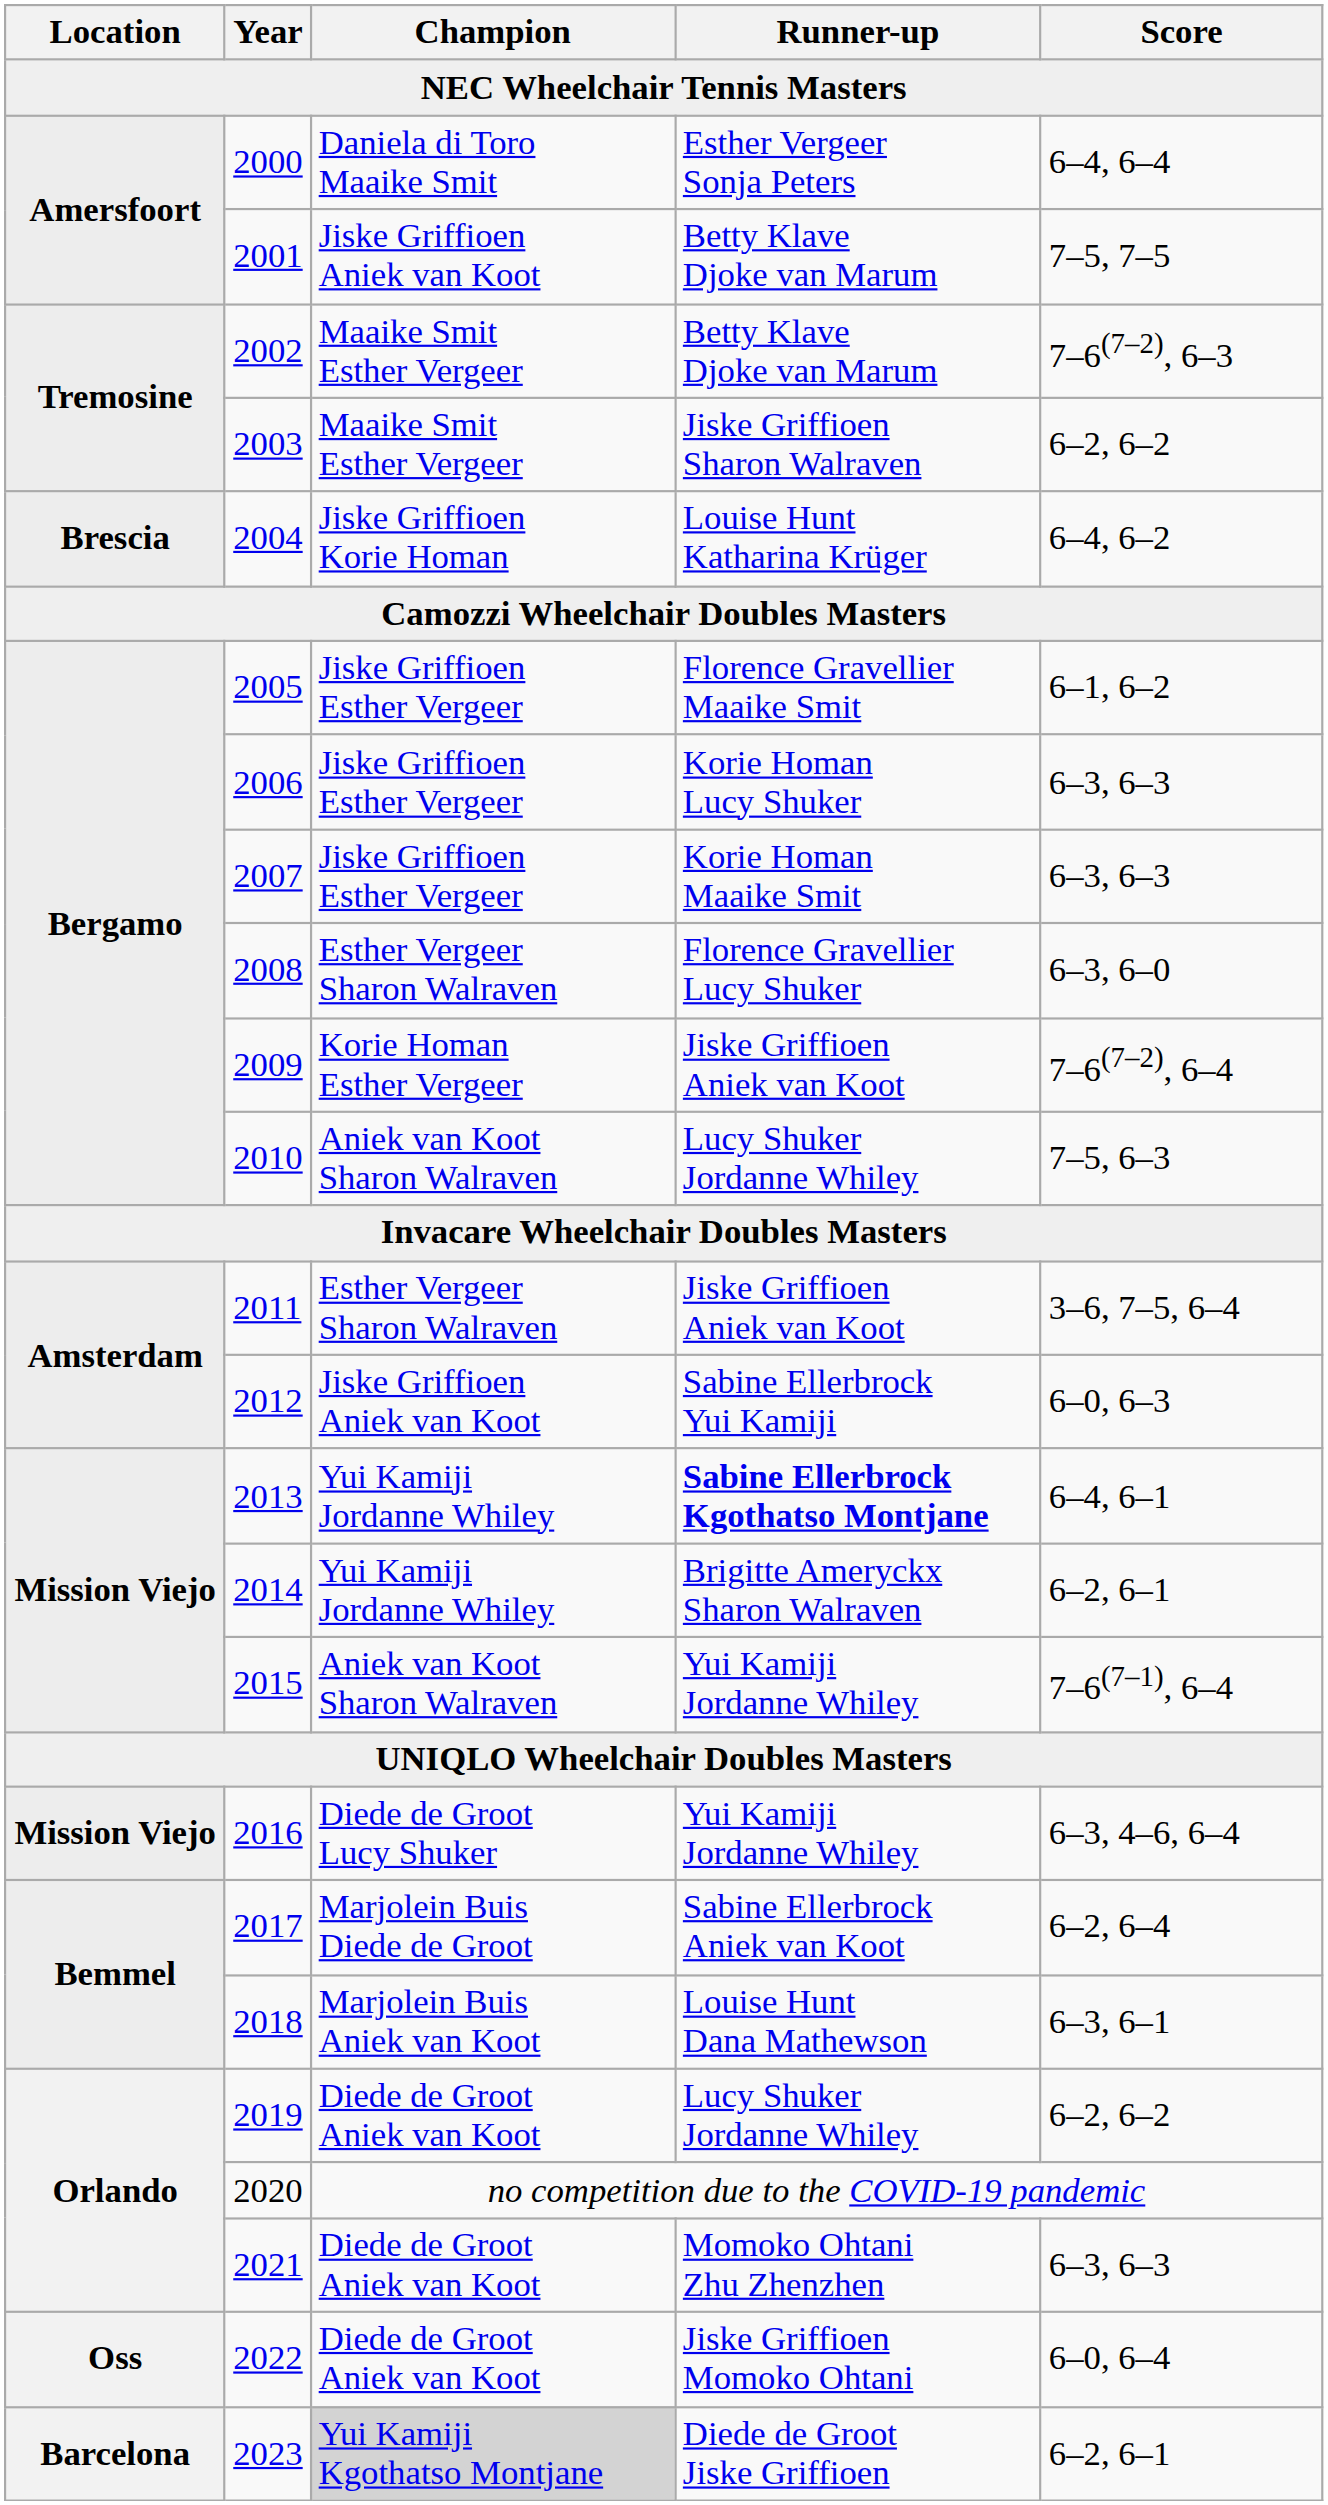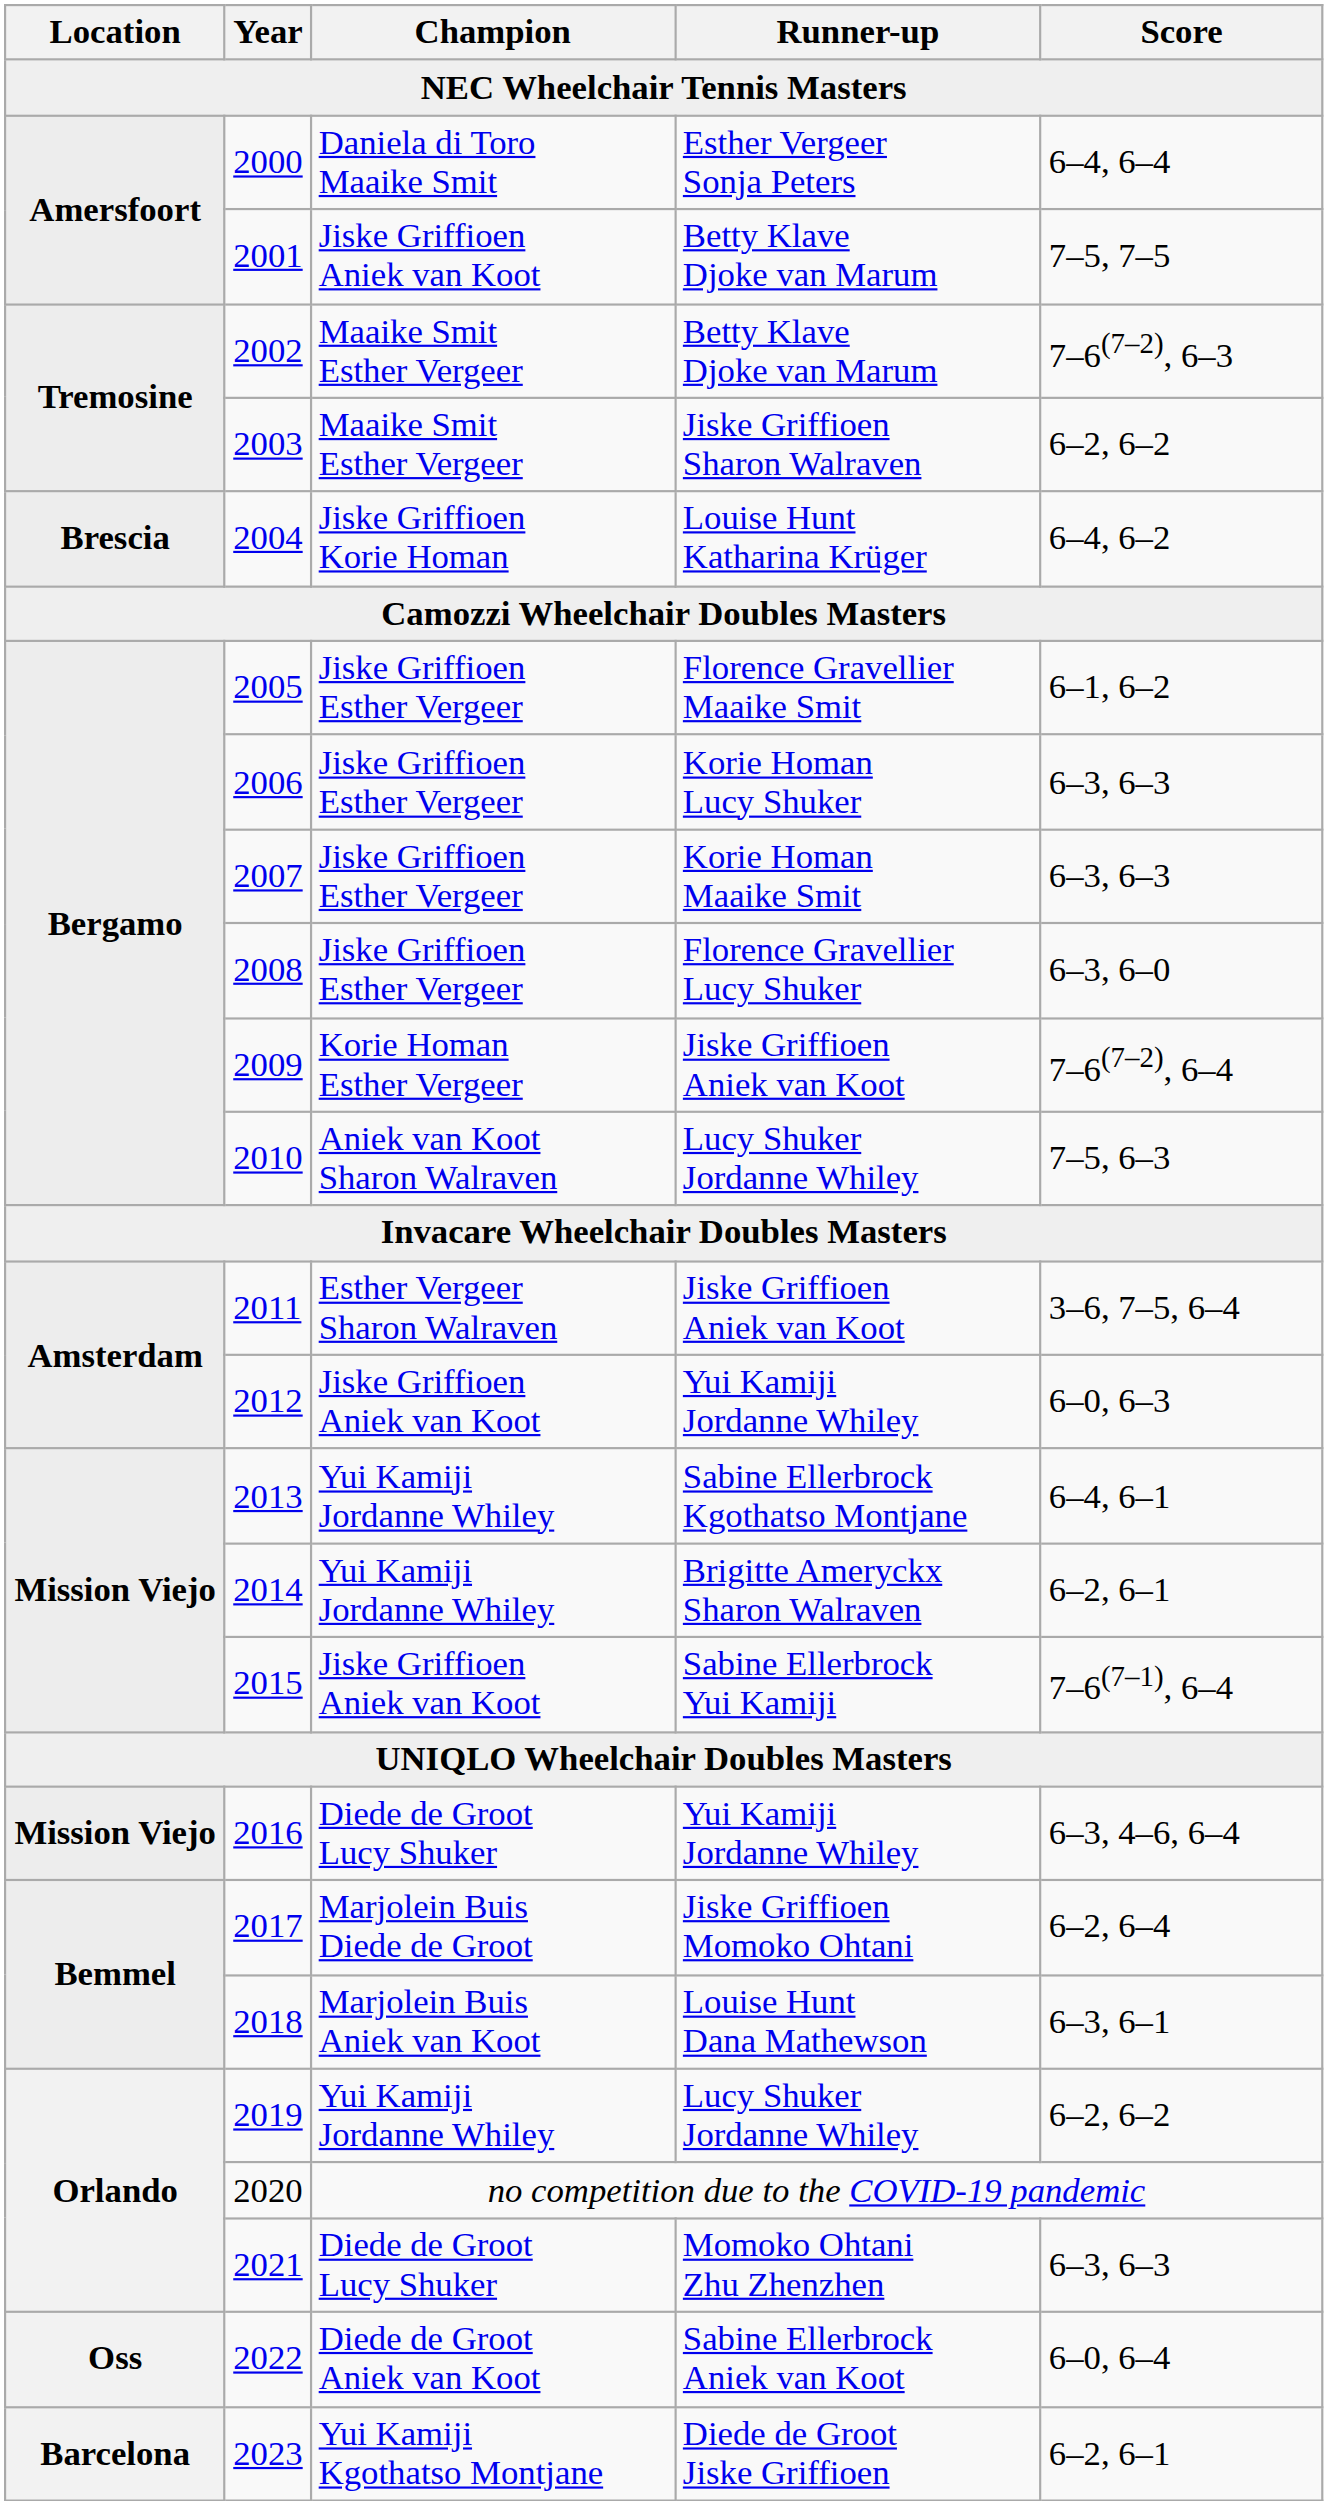 <table class="wikitable">
 <tr>
 <th style="width:100px;">Location</th>
 <th>Year</th>
 <th style="width:200px;">Champion</th>
 <th style="width:200px;">Runner-up</th>
 <th style="width:160px;">Score</th>
 </tr>
 <tr>
 <td colspan="5"  style="text-align:center; background:#efefef;"><strong>NEC Wheelchair Tennis Masters</strong></td>
 </tr>
 <tr>
 <th rowspan="2" style="text-align:center; background:#ededed;"><strong>Amersfoort</strong></th>
 <td><a href='#'>2000</a></td>
 <td> <a href='#'>Daniela di Toro</a><br> <a href='#'>Maaike Smit</a></td>
 <td> <a href='#'>Esther Vergeer</a><br> <a href='#'>Sonja Peters</a></td>
 <td>6–4, 6–4</td>
 </tr>
 <tr>
 <td><a href='#'>2001</a></td>
 <td> <a href='#'>Jiske Griffioen</a><br> <a href='#'>Aniek van Koot</a></td>
 <td> <a href='#'>Betty Klave</a><br> <a href='#'>Djoke van Marum</a></td>
 <td>7–5, 7–5</td>
 </tr>
 <tr>
 <th rowspan="2" style="text-align:center; background:#ededed;"><strong>Tremosine</strong></th>
 <td><a href='#'>2002</a></td>
 <td> <a href='#'>Maaike Smit</a><br> <a href='#'>Esther Vergeer</a></td>
 <td> <a href='#'>Betty Klave</a><br> <a href='#'>Djoke van Marum</a></td>
 <td>7–6<sup>(7–2)</sup>, 6–3</td>
 </tr>
 <tr>
 <td><a href='#'>2003</a></td>
 <td> <a href='#'>Maaike Smit</a><br> <a href='#'>Esther Vergeer</a></td>
 <td> <a href='#'>Jiske Griffioen</a><br> <a href='#'>Sharon Walraven</a></td>
 <td>6–2, 6–2</td>
 </tr>
 <tr>
 <th style="text-align:center; background:#ededed;"><strong>Brescia</strong></th>
 <td><a href='#'>2004</a></td>
 <td> <a href='#'>Jiske Griffioen</a><br> <a href='#'>Korie Homan</a></td>
 <td> <a href='#'>Louise Hunt</a><br> <a href='#'>Katharina Krüger</a></td>
 <td>6–4, 6–2</td>
 </tr>
 <tr>
 <td colspan="5"  style="text-align:center; background:#efefef;"><strong>Camozzi Wheelchair Doubles Masters</strong></td>
 </tr>
 <tr>
 <th rowspan="6" style="text-align:center; background:#ededed;"><strong>Bergamo</strong></th>
 <td><a href='#'>2005</a></td>
 <td> <a href='#'>Jiske Griffioen</a><br> <a href='#'>Esther Vergeer</a></td>
 <td> <a href='#'>Florence Gravellier</a><br> <a href='#'>Maaike Smit</a></td>
 <td>6–1, 6–2</td>
 </tr>
 <tr>
 <td><a href='#'>2006</a></td>
 <td> <a href='#'>Jiske Griffioen</a><br> <a href='#'>Esther Vergeer</a></td>
 <td> <a href='#'>Korie Homan</a><br> <a href='#'>Lucy Shuker</a></td>
 <td>6–3, 6–3</td>
 </tr>
 <tr>
 <td><a href='#'>2007</a></td>
 <td> <a href='#'>Jiske Griffioen</a><br> <a href='#'>Esther Vergeer</a></td>
 <td> <a href='#'>Korie Homan</a><br> <a href='#'>Maaike Smit</a></td>
 <td>6–3, 6–3</td>
 </tr>
 <tr>
 <td><a href='#'>2008</a></td>
-<td> <a href='#'>Esther Vergeer</a><br> <a href='#'>Sharon Walraven</a></td>
+<td> <a href='#'>Jiske Griffioen</a><br> <a href='#'>Esther Vergeer</a></td>
 <td> <a href='#'>Florence Gravellier</a><br> <a href='#'>Lucy Shuker</a></td>
 <td>6–3, 6–0</td>
 </tr>
 <tr>
 <td><a href='#'>2009</a></td>
 <td> <a href='#'>Korie Homan</a><br> <a href='#'>Esther Vergeer</a></td>
 <td> <a href='#'>Jiske Griffioen</a><br> <a href='#'>Aniek van Koot</a></td>
 <td>7–6<sup>(7–2)</sup>, 6–4</td>
 </tr>
 <tr>
 <td><a href='#'>2010</a></td>
 <td> <a href='#'>Aniek van Koot</a><br> <a href='#'>Sharon Walraven</a></td>
 <td> <a href='#'>Lucy Shuker</a><br> <a href='#'>Jordanne Whiley</a></td>
 <td>7–5, 6–3</td>
 </tr>
 <tr>
 <td colspan="5"  style="text-align:center; background:#efefef;"><strong>Invacare Wheelchair Doubles Masters</strong></td>
 </tr>
 <tr>
 <th rowspan="2" style="text-align:center; background:#ededed;"><strong>Amsterdam</strong></th>
 <td><a href='#'>2011</a></td>
 <td> <a href='#'>Esther Vergeer</a><br> <a href='#'>Sharon Walraven</a></td>
 <td> <a href='#'>Jiske Griffioen</a><br> <a href='#'>Aniek van Koot</a></td>
 <td>3–6, 7–5, 6–4</td>
 </tr>
 <tr>
 <td><a href='#'>2012</a></td>
 <td> <a href='#'>Jiske Griffioen</a><br> <a href='#'>Aniek van Koot</a></td>
-<td> <a href='#'>Sabine Ellerbrock</a><br> <a href='#'>Yui Kamiji</a></td>
+<td> <a href='#'>Yui Kamiji</a><br> <a href='#'>Jordanne Whiley</a></td>
 <td>6–0, 6–3</td>
 </tr>
 <tr>
 <th rowspan="3" style="text-align:center; background:#ededed;"><strong>Mission Viejo</strong></th>
 <td><a href='#'>2013</a></td>
 <td> <a href='#'>Yui Kamiji</a><br> <a href='#'>Jordanne Whiley</a></td>
-<td><strong> <a href='#'>Sabine Ellerbrock</a><br> <a href='#'>Kgothatso Montjane</a></strong></td>
+<td> <a href='#'>Sabine Ellerbrock</a><br> <a href='#'>Kgothatso Montjane</a></td>
 <td>6–4, 6–1</td>
 </tr>
 <tr>
 <td><a href='#'>2014</a></td>
 <td> <a href='#'>Yui Kamiji</a><br> <a href='#'>Jordanne Whiley</a></td>
 <td> <a href='#'>Brigitte Ameryckx</a><br> <a href='#'>Sharon Walraven</a></td>
 <td>6–2, 6–1</td>
 </tr>
 <tr>
 <td><a href='#'>2015</a></td>
-<td> <a href='#'>Aniek van Koot</a><br> <a href='#'>Sharon Walraven</a></td>
-<td> <a href='#'>Yui Kamiji</a><br> <a href='#'>Jordanne Whiley</a></td>
+<td> <a href='#'>Jiske Griffioen</a><br> <a href='#'>Aniek van Koot</a></td>
+<td> <a href='#'>Sabine Ellerbrock</a><br> <a href='#'>Yui Kamiji</a></td>
 <td>7–6<sup>(7–1)</sup>, 6–4</td>
 </tr>
 <tr>
 <td colspan="7"  style="text-align:center; background:#efefef;"><strong>UNIQLO Wheelchair Doubles Masters</strong></td>
 </tr>
 <tr>
 <th rowspan="1" style="text-align:center; background:#ededed;"><strong>Mission Viejo</strong></th>
 <td><a href='#'>2016</a></td>
 <td> <a href='#'>Diede de Groot</a><br> <a href='#'>Lucy Shuker</a></td>
 <td> <a href='#'>Yui Kamiji</a><br> <a href='#'>Jordanne Whiley</a></td>
 <td>6–3, 4–6, 6–4</td>
 </tr>
 <tr>
 <th rowspan="2" style="text-align:center; background:#ededed;"><strong>Bemmel</strong></th>
 <td><a href='#'>2017</a></td>
 <td> <a href='#'>Marjolein Buis</a><br> <a href='#'>Diede de Groot</a></td>
-<td> <a href='#'>Sabine Ellerbrock</a><br> <a href='#'>Aniek van Koot</a></td>
+<td> <a href='#'>Jiske Griffioen</a><br> <a href='#'>Momoko Ohtani</a></td>
 <td>6–2, 6–4</td>
 </tr>
 <tr>
 <td><a href='#'>2018</a></td>
 <td> <a href='#'>Marjolein Buis</a><br> <a href='#'>Aniek van Koot</a></td>
 <td> <a href='#'>Louise Hunt</a><br> <a href='#'>Dana Mathewson</a></td>
 <td>6–3, 6–1</td>
 </tr>
 <tr>
 <th rowspan="3"><strong>Orlando</strong></th>
 <td><a href='#'>2019</a></td>
-<td> <a href='#'>Diede de Groot</a><br> <a href='#'>Aniek van Koot</a></td>
+<td> <a href='#'>Yui Kamiji</a><br> <a href='#'>Jordanne Whiley</a></td>
 <td> <a href='#'>Lucy Shuker</a><br> <a href='#'>Jordanne Whiley</a></td>
 <td>6–2, 6–2</td>
 </tr>
 <tr>
 <td>2020</td>
 <td style="text-align:center" colspan=3><em>no competition due to the <a href='#'>COVID-19 pandemic</a></em></td>
 </tr>
 <tr>
 <td><a href='#'>2021</a></td>
-<td> <a href='#'>Diede de Groot</a><br> <a href='#'>Aniek van Koot</a></td>
+<td> <a href='#'>Diede de Groot</a><br> <a href='#'>Lucy Shuker</a></td>
 <td> <a href='#'>Momoko Ohtani</a><br> <a href='#'>Zhu Zhenzhen</a></td>
 <td>6–3, 6–3</td>
 </tr>
 <tr>
 <th rowspan="1"><strong>Oss</strong></th>
 <td><a href='#'>2022</a></td>
 <td> <a href='#'>Diede de Groot</a><br> <a href='#'>Aniek van Koot</a></td>
-<td> <a href='#'>Jiske Griffioen</a><br> <a href='#'>Momoko Ohtani</a></td>
+<td> <a href='#'>Sabine Ellerbrock</a><br> <a href='#'>Aniek van Koot</a></td>
 <td>6–0, 6–4</td>
 </tr>
 <tr>
 <th rowspan="1"><strong>Barcelona</strong></th>
 <td><a href='#'>2023</a></td>
-<td style="background: lightgrey;"> <a href='#'>Yui Kamiji</a><br> <a href='#'>Kgothatso Montjane</a></td>
+<td> <a href='#'>Yui Kamiji</a><br> <a href='#'>Kgothatso Montjane</a></td>
 <td> <a href='#'>Diede de Groot</a><br> <a href='#'>Jiske Griffioen</a></td>
 <td>6–2, 6–1</td>
 </tr>
 </table>
